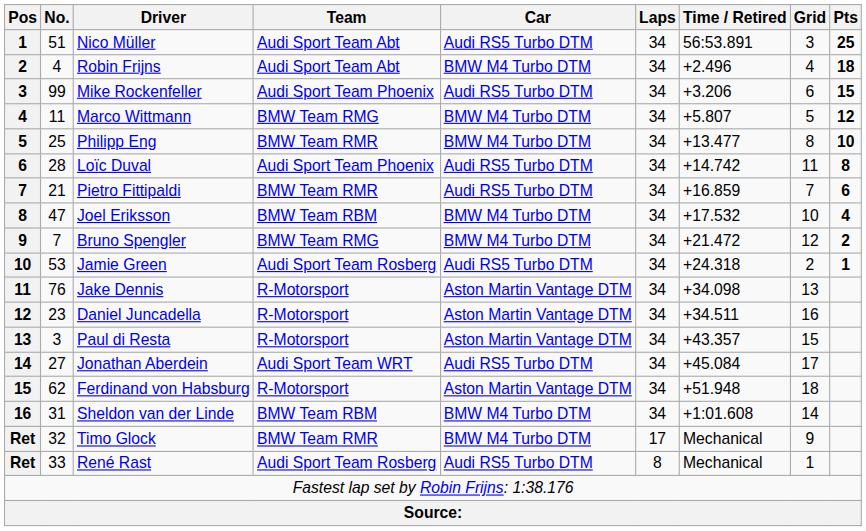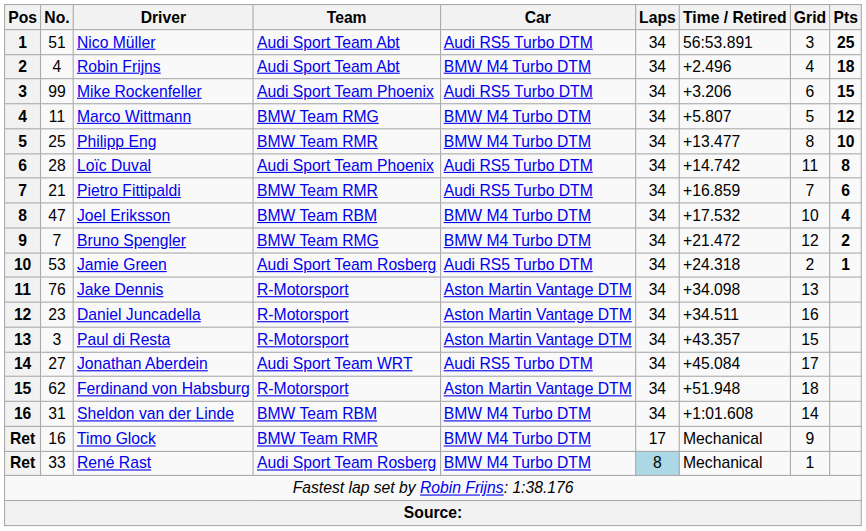 <table class="wikitable" style="font-size:90%;">
 <tr>
 <th>Pos</th>
 <th>No.</th>
 <th>Driver</th>
 <th>Team</th>
 <th>Car</th>
 <th>Laps</th>
 <th>Time / Retired</th>
 <th>Grid</th>
 <th>Pts</th>
 </tr>
 <tr>
 <th>1</th>
 <td align="center">51</td>
 <td> <a href='#'>Nico Müller</a></td>
 <td><a href='#'>Audi Sport Team Abt</a></td>
 <td><a href='#'>Audi RS5 Turbo DTM</a></td>
 <td align="center">34</td>
 <td>56:53.891</td>
 <td align="center">3</td>
 <td align="center"><strong>25</strong></td>
 </tr>
 <tr>
 <th>2</th>
 <td align="center">4</td>
 <td> <a href='#'>Robin Frijns</a></td>
 <td><a href='#'>Audi Sport Team Abt</a></td>
 <td><a href='#'>BMW M4 Turbo DTM</a></td>
 <td align="center">34</td>
 <td>+2.496</td>
 <td align="center">4</td>
 <td align="center"><strong>18</strong></td>
 </tr>
 <tr>
 <th>3</th>
 <td align="center">99</td>
 <td> <a href='#'>Mike Rockenfeller</a></td>
 <td><a href='#'>Audi Sport Team Phoenix</a></td>
 <td><a href='#'>Audi RS5 Turbo DTM</a></td>
 <td align="center">34</td>
 <td>+3.206</td>
 <td align="center">6</td>
 <td align="center"><strong>15</strong></td>
 </tr>
 <tr>
 <th>4</th>
 <td align="center">11</td>
 <td> <a href='#'>Marco Wittmann</a></td>
 <td><a href='#'>BMW Team RMG</a></td>
 <td><a href='#'>BMW M4 Turbo DTM</a></td>
 <td align="center">34</td>
 <td>+5.807</td>
 <td align="center">5</td>
 <td align="center"><strong>12</strong></td>
 </tr>
 <tr>
 <th>5</th>
 <td align="center">25</td>
 <td> <a href='#'>Philipp Eng</a></td>
 <td><a href='#'>BMW Team RMR</a></td>
 <td><a href='#'>BMW M4 Turbo DTM</a></td>
 <td align="center">34</td>
 <td>+13.477</td>
 <td align="center">8</td>
 <td align="center"><strong>10</strong></td>
 </tr>
 <tr>
 <th>6</th>
 <td align="center">28</td>
 <td> <a href='#'>Loïc Duval</a></td>
 <td><a href='#'>Audi Sport Team Phoenix</a></td>
 <td><a href='#'>Audi RS5 Turbo DTM</a></td>
 <td align="center">34</td>
 <td>+14.742</td>
 <td align="center">11</td>
 <td align="center"><strong>8</strong></td>
 </tr>
 <tr>
 <th>7</th>
 <td align="center">21</td>
 <td> <a href='#'>Pietro Fittipaldi</a></td>
 <td><a href='#'>BMW Team RMR</a></td>
 <td><a href='#'>Audi RS5 Turbo DTM</a></td>
 <td align="center">34</td>
 <td>+16.859</td>
 <td align="center">7</td>
 <td align="center"><strong>6</strong></td>
 </tr>
 <tr>
 <th>8</th>
 <td align="center">47</td>
 <td> <a href='#'>Joel Eriksson</a></td>
 <td><a href='#'>BMW Team RBM</a></td>
 <td><a href='#'>BMW M4 Turbo DTM</a></td>
 <td align="center">34</td>
 <td>+17.532</td>
 <td align="center">10</td>
 <td align="center"><strong>4</strong></td>
 </tr>
 <tr>
 <th>9</th>
 <td align="center">7</td>
 <td> <a href='#'>Bruno Spengler</a></td>
 <td><a href='#'>BMW Team RMG</a></td>
 <td><a href='#'>BMW M4 Turbo DTM</a></td>
 <td align="center">34</td>
 <td>+21.472</td>
 <td align="center">12</td>
 <td align="center"><strong>2</strong></td>
 </tr>
 <tr>
 <th>10</th>
 <td align="center">53</td>
 <td> <a href='#'>Jamie Green</a></td>
 <td><a href='#'>Audi Sport Team Rosberg</a></td>
 <td><a href='#'>Audi RS5 Turbo DTM</a></td>
 <td align="center">34</td>
 <td>+24.318</td>
 <td align="center">2</td>
 <td align="center"><strong>1</strong></td>
 </tr>
 <tr>
 <th>11</th>
 <td align="center">76</td>
 <td> <a href='#'>Jake Dennis</a></td>
 <td><a href='#'>R-Motorsport</a></td>
 <td><a href='#'>Aston Martin Vantage DTM</a></td>
 <td align="center">34</td>
 <td>+34.098</td>
 <td align="center">13</td>
 <td align="center"></td>
 </tr>
 <tr>
 <th>12</th>
 <td align="center">23</td>
 <td> <a href='#'>Daniel Juncadella</a></td>
 <td><a href='#'>R-Motorsport</a></td>
 <td><a href='#'>Aston Martin Vantage DTM</a></td>
 <td align="center">34</td>
 <td>+34.511</td>
 <td align="center">16</td>
 <td align="center"></td>
 </tr>
 <tr>
 <th>13</th>
 <td align="center">3</td>
 <td> <a href='#'>Paul di Resta</a></td>
 <td><a href='#'>R-Motorsport</a></td>
 <td><a href='#'>Aston Martin Vantage DTM</a></td>
 <td align="center">34</td>
 <td>+43.357</td>
 <td align="center">15</td>
 <td align="center"></td>
 </tr>
 <tr>
 <th>14</th>
 <td align="center">27</td>
 <td> <a href='#'>Jonathan Aberdein</a></td>
 <td><a href='#'>Audi Sport Team WRT</a></td>
 <td><a href='#'>Audi RS5 Turbo DTM</a></td>
 <td align="center">34</td>
 <td>+45.084</td>
 <td align="center">17</td>
 <td align="center"></td>
 </tr>
 <tr>
 <th>15</th>
 <td align="center">62</td>
 <td> <a href='#'>Ferdinand von Habsburg</a></td>
 <td><a href='#'>R-Motorsport</a></td>
 <td><a href='#'>Aston Martin Vantage DTM</a></td>
 <td align="center">34</td>
 <td>+51.948</td>
 <td align="center">18</td>
 <td align="center"></td>
 </tr>
 <tr>
 <th>16</th>
 <td align="center">31</td>
 <td> <a href='#'>Sheldon van der Linde</a></td>
 <td><a href='#'>BMW Team RBM</a></td>
 <td><a href='#'>BMW M4 Turbo DTM</a></td>
 <td align="center">34</td>
 <td>+1:01.608</td>
 <td align="center">14</td>
 <td align="center"></td>
 </tr>
 <tr>
 <th>Ret</th>
-<td align="center">32</td>
+<td align="center">16</td>
 <td> <a href='#'>Timo Glock</a></td>
 <td><a href='#'>BMW Team RMR</a></td>
 <td><a href='#'>BMW M4 Turbo DTM</a></td>
 <td align="center">17</td>
 <td>Mechanical</td>
 <td align="center">9</td>
 <td align="center"></td>
 </tr>
 <tr>
 <th>Ret</th>
 <td align="center">33</td>
 <td> <a href='#'>René Rast</a></td>
 <td><a href='#'>Audi Sport Team Rosberg</a></td>
-<td><a href='#'>Audi RS5 Turbo DTM</a></td>
-<td align="center">8</td>
+<td><a href='#'>BMW M4 Turbo DTM</a></td>
+<td align="center" style="background: lightblue;">8</td>
 <td>Mechanical</td>
 <td align="center">1</td>
 <td align="center"></td>
 </tr>
 <tr>
 <td colspan=9 align=center><em>Fastest lap set by <a href='#'>Robin Frijns</a>: 1:38.176</em></td>
 </tr>
 <tr>
 <th colspan=9>Source:</th>
 </tr>
 </table>
